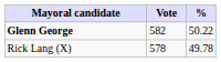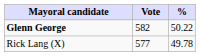 <table class="wikitable">
 <tr>
 <th style="background:#ddf; width:200px;">Mayoral candidate</th>
 <th style="background:#ddf; width:50px;">Vote</th>
 <th style="background:#ddf; width:30px;">%</th>
 </tr>
 <tr>
 <td><strong>Glenn George</strong></td>
 <td>582</td>
 <td>50.22</td>
 </tr>
 <tr>
 <td>Rick Lang (X)</td>
-<td>578</td>
+<td>577</td>
 <td>49.78</td>
 </tr>
 </table>
